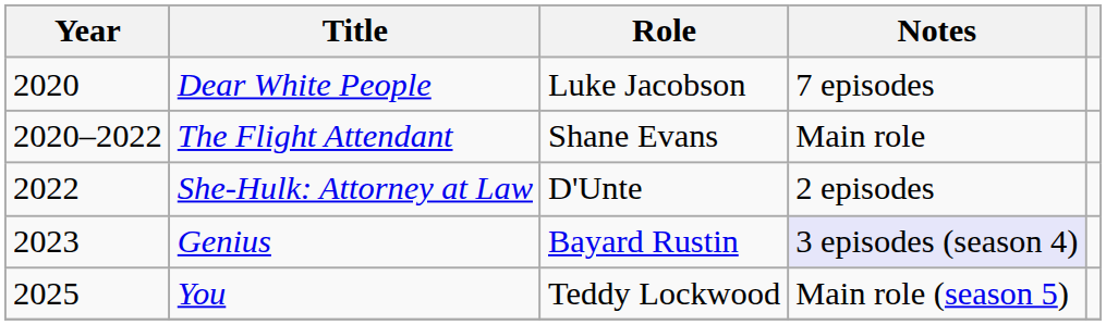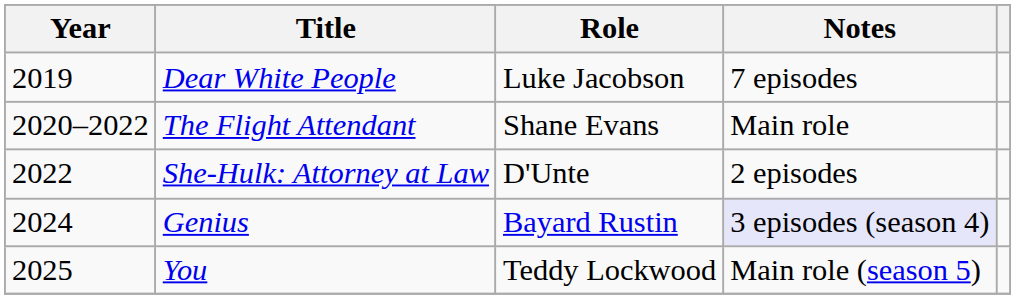 <table class="wikitable sortable">
 <tr>
 <th>Year</th>
 <th>Title</th>
 <th>Role</th>
 <th class="unsortable">Notes</th>
 <th class="unsortable"></th>
 </tr>
 <tr>
-<td>2020</td>
+<td>2019</td>
 <td><em><a href='#'>Dear White People</a></em></td>
 <td>Luke Jacobson</td>
 <td>7 episodes</td>
 <td></td>
 </tr>
 <tr>
 <td>2020–2022</td>
 <td><em><a href='#'>The Flight Attendant</a></em></td>
 <td>Shane Evans</td>
 <td>Main role</td>
 <td></td>
 </tr>
 <tr>
 <td>2022</td>
 <td><em><a href='#'>She-Hulk: Attorney at Law</a></em></td>
 <td>D'Unte</td>
 <td>2 episodes</td>
 <td></td>
 </tr>
 <tr>
-<td>2023</td>
+<td>2024</td>
 <td><em><a href='#'>Genius</a></em></td>
 <td><a href='#'>Bayard Rustin</a></td>
 <td style="background: lavender;">3 episodes (season 4)</td>
 <td></td>
 </tr>
 <tr>
 <td>2025</td>
 <td><em><a href='#'>You</a></em></td>
 <td>Teddy Lockwood</td>
 <td>Main role (<a href='#'>season 5</a>)</td>
 <td></td>
 </tr>
 <tr>
 </tr>
 </table>
